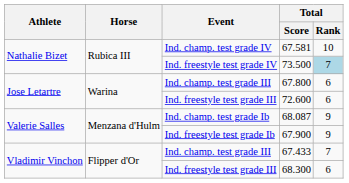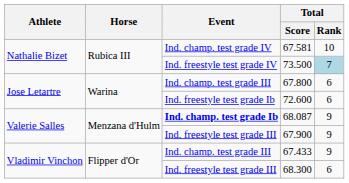 <table class=wikitable style="font-size:90%">
 <tr>
 <th rowspan="2">Athlete</th>
 <th rowspan="2">Horse</th>
 <th rowspan="2">Event</th>
 <th colspan="2">Total</th>
 </tr>
 <tr>
 <th>Score</th>
 <th>Rank</th>
 </tr>
 <tr>
 <td rowspan="2"><a href='#'>Nathalie Bizet</a></td>
 <td rowspan="2">Rubica III</td>
 <td><a href='#'>Ind. champ. test grade IV</a></td>
 <td align="center">67.581</td>
 <td align="center">10</td>
 </tr>
 <tr>
 <td><a href='#'>Ind. freestyle test grade IV</a></td>
 <td align="center">73.500</td>
 <td align="center" style="background: lightblue;">7</td>
 </tr>
 <tr>
 <td rowspan="2"><a href='#'>Jose Letartre</a></td>
 <td rowspan="2">Warina</td>
 <td><a href='#'>Ind. champ. test grade III</a></td>
 <td align="center">67.800</td>
 <td align="center">6</td>
 </tr>
 <tr>
-<td><a href='#'>Ind. freestyle test grade III</a></td>
+<td><a href='#'>Ind. freestyle test grade Ib</a></td>
 <td align="center">72.600</td>
 <td align="center">6</td>
 </tr>
 <tr>
 <td rowspan="2"><a href='#'>Valerie Salles</a></td>
 <td rowspan="2">Menzana d'Hulm</td>
-<td><a href='#'>Ind. champ. test grade Ib</a></td>
+<td><strong><a href='#'>Ind. champ. test grade Ib</a></strong></td>
 <td align="center">68.087</td>
 <td align="center">9</td>
 </tr>
 <tr>
-<td><a href='#'>Ind. freestyle test grade Ib</a></td>
+<td><a href='#'>Ind. freestyle test grade III</a></td>
 <td align="center">67.900</td>
 <td align="center">9</td>
 </tr>
 <tr>
 <td rowspan="2"><a href='#'>Vladimir Vinchon</a></td>
 <td rowspan="2">Flipper d'Or</td>
 <td><a href='#'>Ind. champ. test grade III</a></td>
 <td align="center">67.433</td>
-<td align="center">7</td>
+<td align="center">9</td>
 </tr>
 <tr>
 <td><a href='#'>Ind. freestyle test grade III</a></td>
 <td align="center">68.300</td>
 <td align="center">6</td>
 </tr>
 </table>
